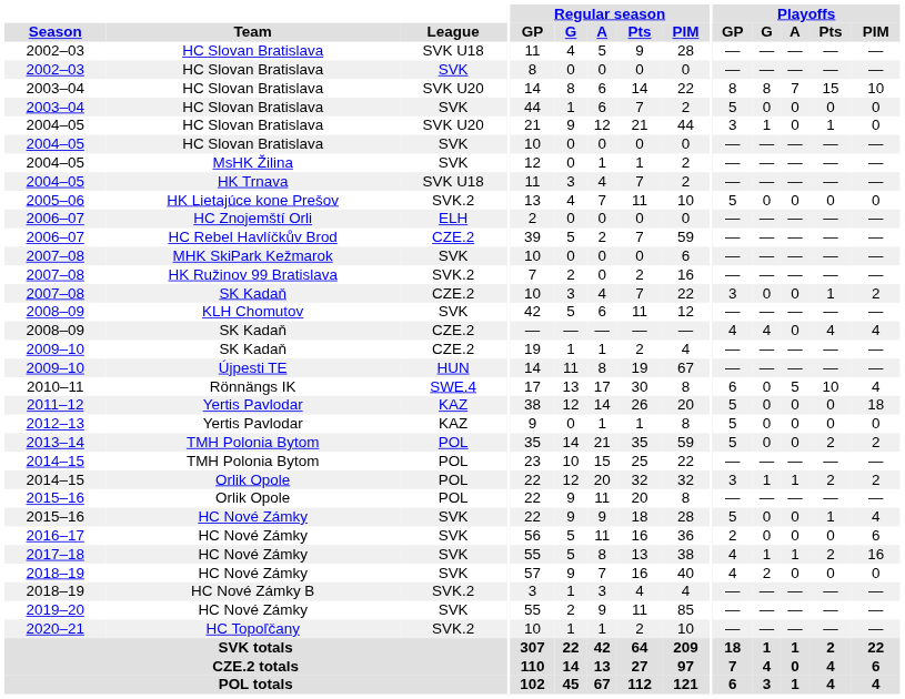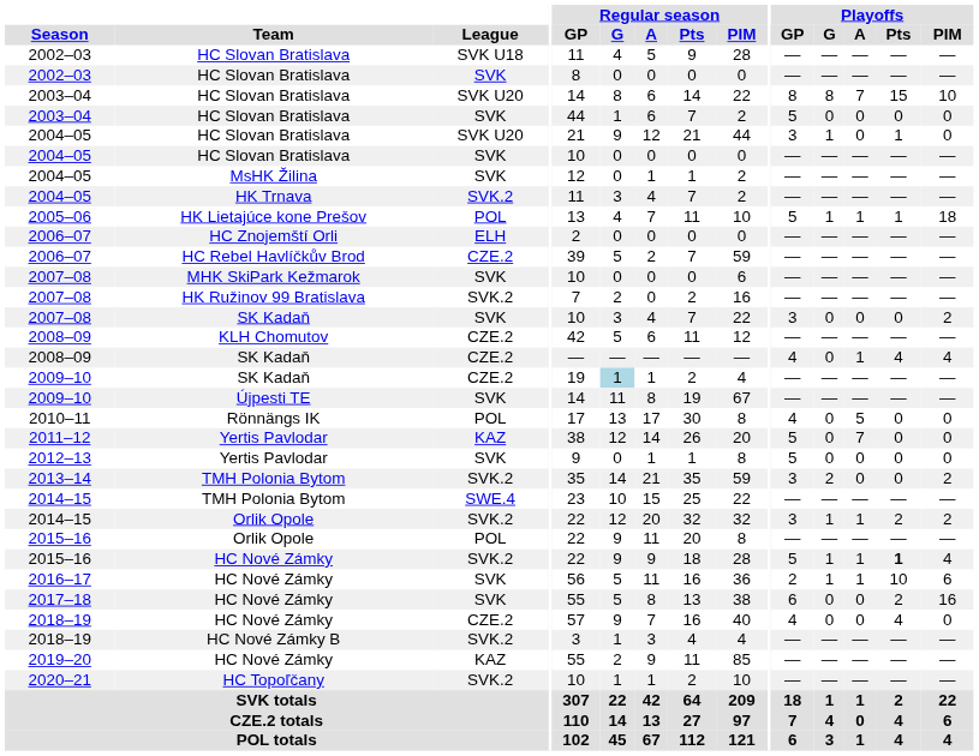 <table border="0" cellpadding="1" cellspacing="0" style="text-align:center; width:60em">
 <tr bgcolor="#e0e0e0">
 <th colspan="3" bgcolor="#ffffff"></th>
 <th rowspan="99" bgcolor="#ffffff"></th>
 <th colspan="5"><a href='#'>Regular season</a></th>
 <th rowspan="99" bgcolor="#ffffff"></th>
 <th colspan="5"><a href='#'>Playoffs</a></th>
 </tr>
 <tr bgcolor="#e0e0e0">
 <th><a href='#'>Season</a></th>
 <th>Team</th>
 <th>League</th>
 <th>GP</th>
 <th><a href='#'>G</a></th>
 <th><a href='#'>A</a></th>
 <th><a href='#'>Pts</a></th>
 <th><a href='#'>PIM</a></th>
 <th>GP</th>
 <th>G</th>
 <th>A</th>
 <th>Pts</th>
 <th>PIM</th>
 </tr>
 <tr>
 <td>2002–03</td>
 <td><a href='#'>HC Slovan Bratislava</a></td>
 <td>SVK U18</td>
 <td>11</td>
 <td>4</td>
 <td>5</td>
 <td>9</td>
 <td>28</td>
 <td>—</td>
 <td>—</td>
 <td>—</td>
 <td>—</td>
 <td>—</td>
 </tr>
 <tr bgcolor="#f0f0f0">
 <td><a href='#'>2002–03</a></td>
 <td>HC Slovan Bratislava</td>
 <td><a href='#'>SVK</a></td>
 <td>8</td>
 <td>0</td>
 <td>0</td>
 <td>0</td>
 <td>0</td>
 <td>—</td>
 <td>—</td>
 <td>—</td>
 <td>—</td>
 <td>—</td>
 </tr>
 <tr>
 <td>2003–04</td>
 <td>HC Slovan Bratislava</td>
 <td>SVK U20</td>
 <td>14</td>
 <td>8</td>
 <td>6</td>
 <td>14</td>
 <td>22</td>
 <td>8</td>
 <td>8</td>
 <td>7</td>
 <td>15</td>
 <td>10</td>
 </tr>
 <tr bgcolor="#f0f0f0">
 <td><a href='#'>2003–04</a></td>
 <td>HC Slovan Bratislava</td>
 <td>SVK</td>
 <td>44</td>
 <td>1</td>
 <td>6</td>
 <td>7</td>
 <td>2</td>
 <td>5</td>
 <td>0</td>
 <td>0</td>
 <td>0</td>
 <td>0</td>
 </tr>
 <tr>
 <td>2004–05</td>
 <td>HC Slovan Bratislava</td>
 <td>SVK U20</td>
 <td>21</td>
 <td>9</td>
 <td>12</td>
 <td>21</td>
 <td>44</td>
 <td>3</td>
 <td>1</td>
 <td>0</td>
 <td>1</td>
 <td>0</td>
 </tr>
 <tr bgcolor="#f0f0f0">
 <td><a href='#'>2004–05</a></td>
 <td>HC Slovan Bratislava</td>
 <td>SVK</td>
 <td>10</td>
 <td>0</td>
 <td>0</td>
 <td>0</td>
 <td>0</td>
 <td>—</td>
 <td>—</td>
 <td>—</td>
 <td>—</td>
 <td>—</td>
 </tr>
 <tr>
 <td>2004–05</td>
 <td><a href='#'>MsHK Žilina</a></td>
 <td>SVK</td>
 <td>12</td>
 <td>0</td>
 <td>1</td>
 <td>1</td>
 <td>2</td>
 <td>—</td>
 <td>—</td>
 <td>—</td>
 <td>—</td>
 <td>—</td>
 </tr>
 <tr bgcolor="#f0f0f0">
 <td><a href='#'>2004–05</a></td>
 <td><a href='#'>HK Trnava</a></td>
-<td>SVK U18</td>
+<td><a href='#'>SVK.2</a></td>
 <td>11</td>
 <td>3</td>
 <td>4</td>
 <td>7</td>
 <td>2</td>
 <td>—</td>
 <td>—</td>
 <td>—</td>
 <td>—</td>
 <td>—</td>
 </tr>
 <tr>
 <td><a href='#'>2005–06</a></td>
 <td><a href='#'>HK Lietajúce kone Prešov</a></td>
-<td>SVK.2</td>
+<td><a href='#'>POL</a></td>
 <td>13</td>
 <td>4</td>
 <td>7</td>
 <td>11</td>
 <td>10</td>
 <td>5</td>
-<td>0</td>
-<td>0</td>
-<td>0</td>
-<td>0</td>
+<td>1</td>
+<td>1</td>
+<td>1</td>
+<td>18</td>
 </tr>
 <tr bgcolor="#f0f0f0">
 <td><a href='#'>2006–07</a></td>
 <td><a href='#'>HC Znojemští Orli</a></td>
 <td><a href='#'>ELH</a></td>
 <td>2</td>
 <td>0</td>
 <td>0</td>
 <td>0</td>
 <td>0</td>
 <td>—</td>
 <td>—</td>
 <td>—</td>
 <td>—</td>
 <td>—</td>
 </tr>
 <tr>
 <td><a href='#'>2006–07</a></td>
 <td><a href='#'>HC Rebel Havlíčkův Brod</a></td>
 <td><a href='#'>CZE.2</a></td>
 <td>39</td>
 <td>5</td>
 <td>2</td>
 <td>7</td>
 <td>59</td>
 <td>—</td>
 <td>—</td>
 <td>—</td>
 <td>—</td>
 <td>—</td>
 </tr>
 <tr bgcolor="#f0f0f0">
 <td><a href='#'>2007–08</a></td>
 <td><a href='#'>MHK SkiPark Kežmarok</a></td>
 <td>SVK</td>
 <td>10</td>
 <td>0</td>
 <td>0</td>
 <td>0</td>
 <td>6</td>
 <td>—</td>
 <td>—</td>
 <td>—</td>
 <td>—</td>
 <td>—</td>
 </tr>
 <tr>
 <td><a href='#'>2007–08</a></td>
 <td><a href='#'>HK Ružinov 99 Bratislava</a></td>
 <td>SVK.2</td>
 <td>7</td>
 <td>2</td>
 <td>0</td>
 <td>2</td>
 <td>16</td>
 <td>—</td>
 <td>—</td>
 <td>—</td>
 <td>—</td>
 <td>—</td>
 </tr>
 <tr bgcolor="#f0f0f0">
 <td><a href='#'>2007–08</a></td>
 <td><a href='#'>SK Kadaň</a></td>
-<td>CZE.2</td>
+<td>SVK</td>
 <td>10</td>
 <td>3</td>
 <td>4</td>
 <td>7</td>
 <td>22</td>
 <td>3</td>
 <td>0</td>
 <td>0</td>
-<td>1</td>
+<td>0</td>
 <td>2</td>
 </tr>
 <tr>
 <td><a href='#'>2008–09</a></td>
 <td><a href='#'>KLH Chomutov</a></td>
-<td>SVK</td>
+<td>CZE.2</td>
 <td>42</td>
 <td>5</td>
 <td>6</td>
 <td>11</td>
 <td>12</td>
 <td>—</td>
 <td>—</td>
 <td>—</td>
 <td>—</td>
 <td>—</td>
 </tr>
 <tr bgcolor="#f0f0f0">
 <td>2008–09</td>
 <td>SK Kadaň</td>
 <td>CZE.2</td>
 <td>—</td>
 <td>—</td>
 <td>—</td>
 <td>—</td>
 <td>—</td>
 <td>4</td>
-<td>4</td>
 <td>0</td>
+<td>1</td>
 <td>4</td>
 <td>4</td>
 </tr>
 <tr>
 <td><a href='#'>2009–10</a></td>
 <td>SK Kadaň</td>
 <td>CZE.2</td>
 <td>19</td>
-<td>1</td>
+<td style="background: lightblue;">1</td>
 <td>1</td>
 <td>2</td>
 <td>4</td>
 <td>—</td>
 <td>—</td>
 <td>—</td>
 <td>—</td>
 <td>—</td>
 </tr>
 <tr bgcolor="#f0f0f0">
 <td><a href='#'>2009–10</a></td>
 <td><a href='#'>Újpesti TE</a></td>
-<td><a href='#'>HUN</a></td>
+<td>SVK</td>
 <td>14</td>
 <td>11</td>
 <td>8</td>
 <td>19</td>
 <td>67</td>
 <td>—</td>
 <td>—</td>
 <td>—</td>
 <td>—</td>
 <td>—</td>
 </tr>
 <tr>
 <td>2010–11</td>
 <td>Rönnängs IK</td>
-<td><a href='#'>SWE.4</a></td>
+<td>POL</td>
 <td>17</td>
 <td>13</td>
 <td>17</td>
 <td>30</td>
 <td>8</td>
-<td>6</td>
+<td>4</td>
 <td>0</td>
 <td>5</td>
-<td>10</td>
-<td>4</td>
+<td>0</td>
+<td>0</td>
 </tr>
 <tr bgcolor="#f0f0f0">
 <td><a href='#'>2011–12</a></td>
 <td><a href='#'>Yertis Pavlodar</a></td>
 <td><a href='#'>KAZ</a></td>
 <td>38</td>
 <td>12</td>
 <td>14</td>
 <td>26</td>
 <td>20</td>
 <td>5</td>
 <td>0</td>
+<td>7</td>
 <td>0</td>
 <td>0</td>
-<td>18</td>
 </tr>
 <tr>
 <td><a href='#'>2012–13</a></td>
 <td>Yertis Pavlodar</td>
-<td>KAZ</td>
+<td>SVK</td>
 <td>9</td>
 <td>0</td>
 <td>1</td>
 <td>1</td>
 <td>8</td>
 <td>5</td>
 <td>0</td>
 <td>0</td>
 <td>0</td>
 <td>0</td>
 </tr>
 <tr bgcolor="#f0f0f0">
 <td><a href='#'>2013–14</a></td>
 <td><a href='#'>TMH Polonia Bytom</a></td>
-<td><a href='#'>POL</a></td>
+<td>SVK.2</td>
 <td>35</td>
 <td>14</td>
 <td>21</td>
 <td>35</td>
 <td>59</td>
-<td>5</td>
+<td>3</td>
+<td>2</td>
 <td>0</td>
 <td>0</td>
-<td>2</td>
 <td>2</td>
 </tr>
 <tr>
 <td><a href='#'>2014–15</a></td>
 <td>TMH Polonia Bytom</td>
-<td>POL</td>
+<td><a href='#'>SWE.4</a></td>
 <td>23</td>
 <td>10</td>
 <td>15</td>
 <td>25</td>
 <td>22</td>
 <td>—</td>
 <td>—</td>
 <td>—</td>
 <td>—</td>
 <td>—</td>
 </tr>
 <tr bgcolor="#f0f0f0">
 <td>2014–15</td>
 <td><a href='#'>Orlik Opole</a></td>
-<td>POL</td>
+<td>SVK.2</td>
 <td>22</td>
 <td>12</td>
 <td>20</td>
 <td>32</td>
 <td>32</td>
 <td>3</td>
 <td>1</td>
 <td>1</td>
 <td>2</td>
 <td>2</td>
 </tr>
 <tr>
 <td><a href='#'>2015–16</a></td>
 <td>Orlik Opole</td>
 <td>POL</td>
 <td>22</td>
 <td>9</td>
 <td>11</td>
 <td>20</td>
 <td>8</td>
 <td>—</td>
 <td>—</td>
 <td>—</td>
 <td>—</td>
 <td>—</td>
 </tr>
 <tr bgcolor="#f0f0f0">
 <td>2015–16</td>
 <td><a href='#'>HC Nové Zámky</a></td>
-<td>SVK</td>
+<td>SVK.2</td>
 <td>22</td>
 <td>9</td>
 <td>9</td>
 <td>18</td>
 <td>28</td>
 <td>5</td>
-<td>0</td>
-<td>0</td>
 <td>1</td>
+<td>1</td>
+<td><strong>1</strong></td>
 <td>4</td>
 </tr>
 <tr>
 <td><a href='#'>2016–17</a></td>
 <td>HC Nové Zámky</td>
 <td>SVK</td>
 <td>56</td>
 <td>5</td>
 <td>11</td>
 <td>16</td>
 <td>36</td>
 <td>2</td>
-<td>0</td>
-<td>0</td>
-<td>0</td>
+<td>1</td>
+<td>1</td>
+<td>10</td>
 <td>6</td>
 </tr>
 <tr bgcolor="#f0f0f0">
 <td><a href='#'>2017–18</a></td>
 <td>HC Nové Zámky</td>
 <td>SVK</td>
 <td>55</td>
 <td>5</td>
 <td>8</td>
 <td>13</td>
 <td>38</td>
-<td>4</td>
-<td>1</td>
-<td>1</td>
+<td>6</td>
+<td>0</td>
+<td>0</td>
 <td>2</td>
 <td>16</td>
 </tr>
 <tr>
 <td><a href='#'>2018–19</a></td>
 <td>HC Nové Zámky</td>
-<td>SVK</td>
+<td>CZE.2</td>
 <td>57</td>
 <td>9</td>
 <td>7</td>
 <td>16</td>
 <td>40</td>
 <td>4</td>
-<td>2</td>
 <td>0</td>
 <td>0</td>
+<td>4</td>
 <td>0</td>
 </tr>
 <tr bgcolor="#f0f0f0">
 <td>2018–19</td>
 <td>HC Nové Zámky B</td>
 <td>SVK.2</td>
 <td>3</td>
 <td>1</td>
 <td>3</td>
 <td>4</td>
 <td>4</td>
 <td>—</td>
 <td>—</td>
 <td>—</td>
 <td>—</td>
 <td>—</td>
 </tr>
 <tr>
 <td><a href='#'>2019–20</a></td>
 <td>HC Nové Zámky</td>
-<td>SVK</td>
+<td>KAZ</td>
 <td>55</td>
 <td>2</td>
 <td>9</td>
 <td>11</td>
 <td>85</td>
 <td>—</td>
 <td>—</td>
 <td>—</td>
 <td>—</td>
 <td>—</td>
 </tr>
 <tr bgcolor="#f0f0f0">
 <td><a href='#'>2020–21</a></td>
 <td><a href='#'>HC Topoľčany</a></td>
 <td>SVK.2</td>
 <td>10</td>
 <td>1</td>
 <td>1</td>
 <td>2</td>
 <td>10</td>
 <td>—</td>
 <td>—</td>
 <td>—</td>
 <td>—</td>
 <td>—</td>
 </tr>
 <tr bgcolor="#e0e0e0">
 <th colspan="3">SVK totals</th>
 <th>307</th>
 <th>22</th>
 <th>42</th>
 <th>64</th>
 <th>209</th>
 <th>18</th>
 <th>1</th>
 <th>1</th>
 <th>2</th>
 <th>22</th>
 </tr>
 <tr bgcolor="#e0e0e0">
 <th colspan="3">CZE.2 totals</th>
 <th>110</th>
 <th>14</th>
 <th>13</th>
 <th>27</th>
 <th>97</th>
 <th>7</th>
 <th>4</th>
 <th>0</th>
 <th>4</th>
 <th>6</th>
 </tr>
 <tr bgcolor="#e0e0e0">
 <th colspan="3">POL totals</th>
 <th>102</th>
 <th>45</th>
 <th>67</th>
 <th>112</th>
 <th>121</th>
 <th>6</th>
 <th>3</th>
 <th>1</th>
 <th>4</th>
 <th>4</th>
 </tr>
 </table>
